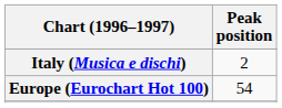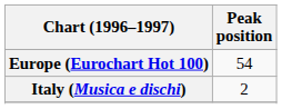 <table class="wikitable sortable plainrowheaders" style="text-align:center">
 <tr>
 <th>Chart (1996–1997)</th>
 <th>Peak<br>position</th>
 </tr>
 <tr>
 </tr>
 <tr>
 </tr>
 <tr>
 </tr>
 <tr>
+<th scope="row">Europe (<a href='#'>Eurochart Hot 100</a>)</th>
+<td>54</td>
+</tr>
+<tr>
 <th scope="row">Italy (<em><a href='#'>Musica e dischi</a></em>)</th>
 <td>2</td>
-</tr>
-<tr>
-<th scope="row">Europe (<a href='#'>Eurochart Hot 100</a>)</th>
-<td>54</td>
 </tr>
 <tr>
 </tr>
 <tr>
 </tr>
 <tr>
 </tr>
 </table>
